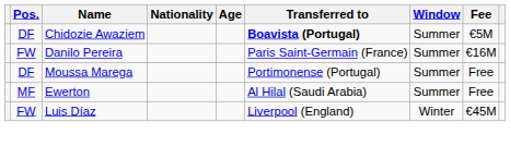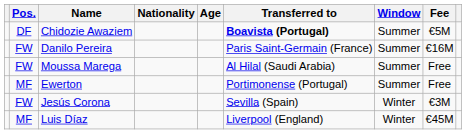 <table class="wikitable sortable" style="text-align:center;">
 <tr>
 <th scope=col></th>
 <th scope=col><a href='#'>Pos.</a></th>
 <th scope=col>Name</th>
 <th scope=col>Nationality</th>
 <th scope=col>Age</th>
 <th scope=col>Transferred to</th>
 <th scope=col><a href='#'>Window</a></th>
 <th scope=col>Fee</th>
 <th scope=col class=unsortable></th>
 </tr>
 <tr>
 <td></td>
 <td><a href='#'>DF</a></td>
 <td align=left><a href='#'>Chidozie Awaziem</a></td>
 <td align=left></td>
 <td></td>
 <td align=left><strong><a href='#'>Boavista</a> (Portugal)</strong></td>
 <td>Summer</td>
 <td>€5M</td>
 <td></td>
 </tr>
 <tr>
 <td></td>
 <td><a href='#'>FW</a></td>
 <td align=left><a href='#'>Danilo Pereira</a></td>
 <td align=left></td>
 <td></td>
 <td align=left><a href='#'>Paris Saint-Germain</a> (France)</td>
 <td>Summer</td>
 <td>€16M</td>
 <td></td>
 </tr>
 <tr>
 <td></td>
-<td><a href='#'>DF</a></td>
+<td><a href='#'>FW</a></td>
 <td align=left><a href='#'>Moussa Marega</a></td>
 <td align=left></td>
 <td></td>
-<td align=left><a href='#'>Portimonense</a> (Portugal)</td>
+<td align=left><a href='#'>Al Hilal</a> (Saudi Arabia)</td>
 <td>Summer</td>
 <td>Free</td>
 <td></td>
 </tr>
 <tr>
 <td></td>
 <td><a href='#'>MF</a></td>
 <td align=left><a href='#'>Ewerton</a></td>
 <td align=left></td>
 <td></td>
-<td align=left><a href='#'>Al Hilal</a> (Saudi Arabia)</td>
+<td align=left><a href='#'>Portimonense</a> (Portugal)</td>
 <td>Summer</td>
 <td>Free</td>
 <td></td>
 </tr>
 <tr>
 <td></td>
 <td><a href='#'>FW</a></td>
+<td align=left><a href='#'>Jesús Corona</a></td>
+<td align=left></td>
+<td></td>
+<td align=left><a href='#'>Sevilla</a> (Spain)</td>
+<td>Winter</td>
+<td>€3M</td>
+<td></td>
+</tr>
+<tr>
+<td></td>
+<td><a href='#'>MF</a></td>
 <td align=left><a href='#'>Luis Díaz</a></td>
 <td align=left></td>
 <td></td>
 <td align=left><a href='#'>Liverpool</a> (England)</td>
 <td>Winter</td>
 <td>€45M</td>
 <td></td>
 </tr>
 </table>
